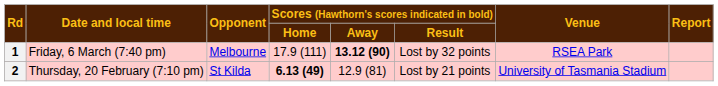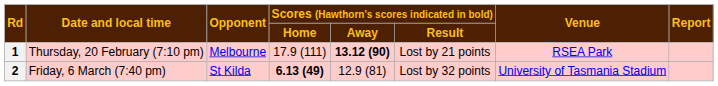 <table class="wikitable" style="text-align:center">
 <tr>
 <th rowspan="2" style="background: #4D2004; color: #FBBF15">Rd</th>
 <th rowspan="2" style="background: #4D2004; color: #FBBF15">Date and local time</th>
 <th rowspan="2" style="background: #4D2004; color: #FBBF15">Opponent</th>
 <th colspan="3" style="background: #4D2004; color: #FBBF15">Scores <small>(Hawthorn's scores indicated in <strong>bold</strong>)</small></th>
 <th rowspan="2" style="background: #4D2004; color: #FBBF15">Venue</th>
 <th rowspan="2" style="background: #4D2004; color: #FBBF15">Report</th>
 </tr>
 <tr>
 <th style="background: #4D2004; color: #FBBF15">Home</th>
 <th style="background: #4D2004; color: #FBBF15">Away</th>
 <th style="background: #4D2004; color: #FBBF15">Result</th>
 </tr>
 <tr style="background:#fcc">
 <th>1</th>
-<td align="left">Friday, 6 March (7:40 pm)</td>
+<td align="left">Thursday, 20 February (7:10 pm)</td>
 <td align="left"><a href='#'>Melbourne</a></td>
 <td>17.9 (111)</td>
 <td><strong>13.12 (90)</strong></td>
-<td>Lost by 32 points</td>
+<td>Lost by 21 points</td>
 <td><a href='#'>RSEA Park</a></td>
 <td></td>
 </tr>
 <tr style="background:#fcc">
 <th>2</th>
-<td align="left">Thursday, 20 February (7:10 pm)</td>
+<td align="left">Friday, 6 March (7:40 pm)</td>
 <td align="left"><a href='#'>St Kilda</a></td>
 <td><strong>6.13 (49)</strong></td>
 <td>12.9 (81)</td>
-<td>Lost by 21 points</td>
+<td>Lost by 32 points</td>
 <td><a href='#'>University of Tasmania Stadium</a></td>
 <td></td>
 </tr>
 </table>
